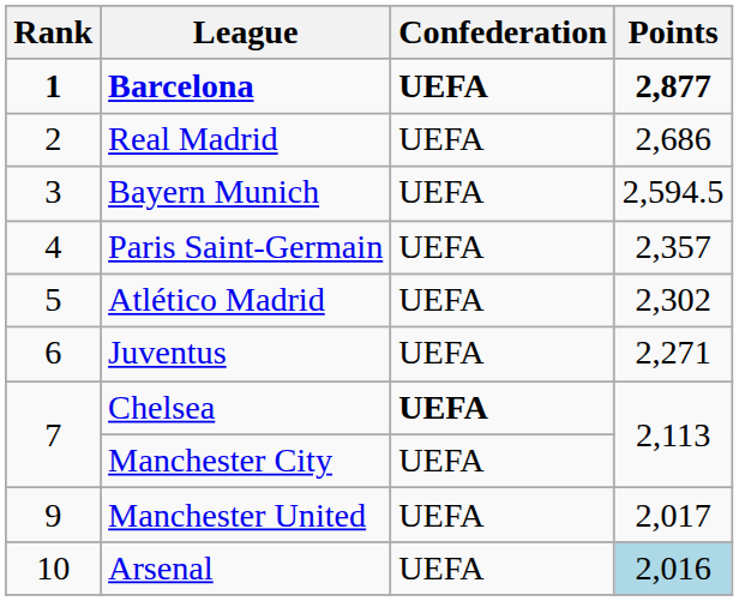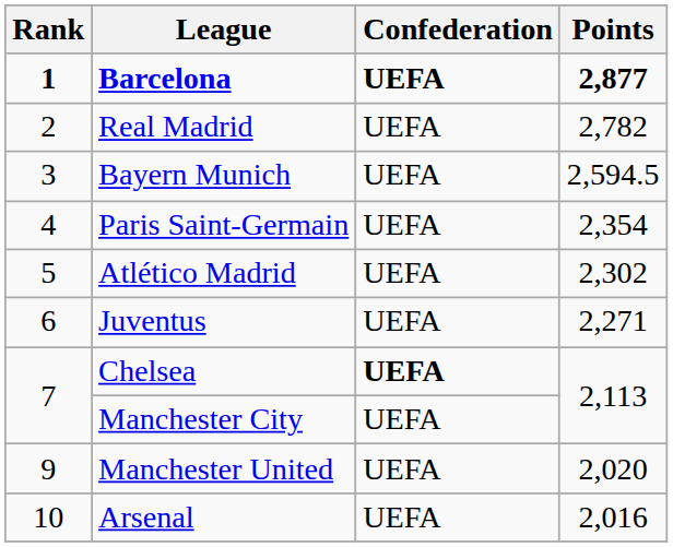 <table class="wikitable">
 <tr>
 <th>Rank</th>
 <th>League</th>
 <th>Confederation</th>
 <th>Points</th>
 </tr>
 <tr>
 <td align="center"><strong>1</strong></td>
 <td><strong> <a href='#'>Barcelona</a></strong></td>
 <td><strong>UEFA</strong></td>
 <td align="center"><strong>2,877</strong></td>
 </tr>
 <tr>
 <td align="center">2</td>
 <td> <a href='#'>Real Madrid</a></td>
 <td>UEFA</td>
-<td align="center">2,686</td>
+<td align="center">2,782</td>
 </tr>
 <tr>
 <td align="center">3</td>
 <td> <a href='#'>Bayern Munich</a></td>
 <td>UEFA</td>
 <td align="center">2,594.5</td>
 </tr>
 <tr>
 <td align="center">4</td>
 <td> <a href='#'>Paris Saint-Germain</a></td>
 <td>UEFA</td>
-<td align="center">2,357</td>
+<td align="center">2,354</td>
 </tr>
 <tr>
 <td align="center">5</td>
 <td> <a href='#'>Atlético Madrid</a></td>
 <td>UEFA</td>
 <td align="center">2,302</td>
 </tr>
 <tr>
 <td align="center">6</td>
 <td> <a href='#'>Juventus</a></td>
 <td>UEFA</td>
 <td align="center">2,271</td>
 </tr>
 <tr>
 <td rowspan="2" align="center">7</td>
 <td> <a href='#'>Chelsea</a></td>
 <td><strong>UEFA</strong></td>
 <td rowspan="2" align="center">2,113</td>
 </tr>
 <tr>
 <td> <a href='#'>Manchester City</a></td>
 <td>UEFA</td>
 </tr>
 <tr>
 <td align="center">9</td>
 <td> <a href='#'>Manchester United</a></td>
 <td>UEFA</td>
-<td align="center">2,017</td>
+<td align="center">2,020</td>
 </tr>
 <tr>
 <td align="center">10</td>
 <td> <a href='#'>Arsenal</a></td>
 <td>UEFA</td>
-<td align="center" style="background: lightblue;">2,016</td>
+<td align="center">2,016</td>
 </tr>
 </table>
